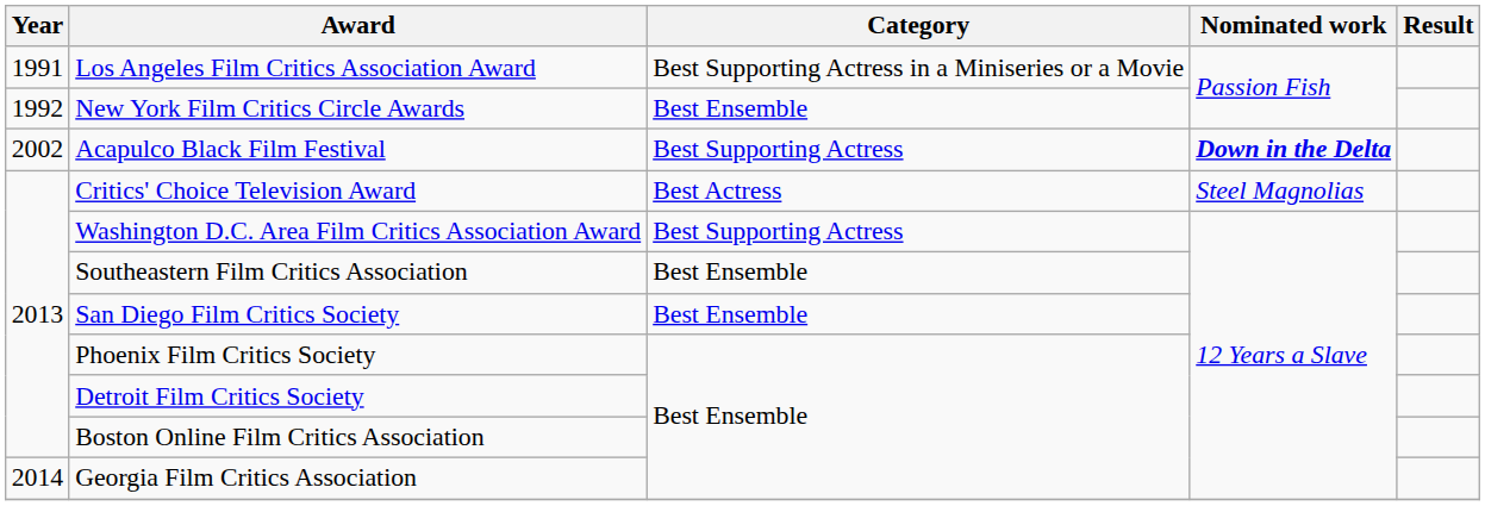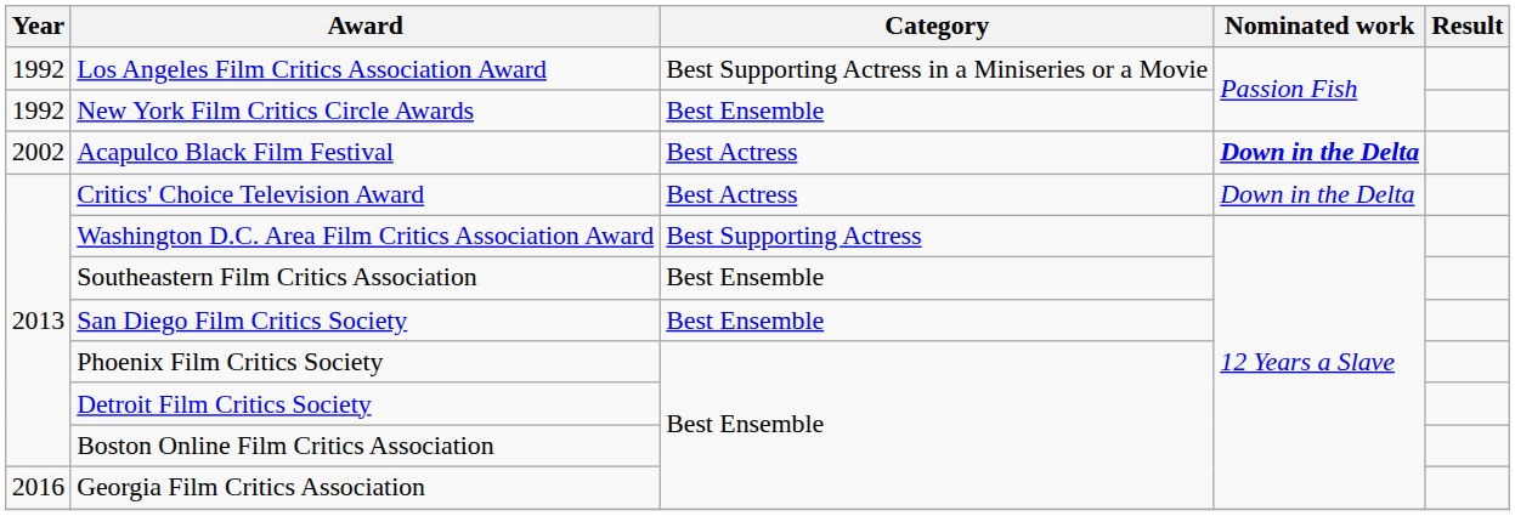 <table class="wikitable sortable">
 <tr>
 <th>Year</th>
 <th>Award</th>
 <th>Category</th>
 <th>Nominated work</th>
 <th>Result</th>
 </tr>
 <tr>
-<td>1991</td>
+<td>1992</td>
 <td><a href='#'>Los Angeles Film Critics Association Award</a></td>
 <td>Best Supporting Actress in a Miniseries or a Movie</td>
 <td rowspan="2"><em><a href='#'>Passion Fish</a></em></td>
 <td></td>
 </tr>
 <tr>
 <td>1992</td>
 <td><a href='#'>New York Film Critics Circle Awards</a></td>
 <td><a href='#'>Best Ensemble</a></td>
 <td></td>
 </tr>
 <tr>
 <td>2002</td>
 <td><a href='#'>Acapulco Black Film Festival</a></td>
-<td><a href='#'>Best Supporting Actress</a></td>
+<td><a href='#'>Best Actress</a></td>
 <td><strong><em><a href='#'>Down in the Delta</a></em></strong></td>
 <td></td>
 </tr>
 <tr>
 <td rowspan="7">2013</td>
 <td><a href='#'>Critics' Choice Television Award</a></td>
 <td><a href='#'>Best Actress</a></td>
-<td><em><a href='#'>Steel Magnolias</a></em></td>
+<td><em><a href='#'>Down in the Delta</a></em></td>
 <td></td>
 </tr>
 <tr>
 <td><a href='#'>Washington D.C. Area Film Critics Association Award</a></td>
 <td><a href='#'>Best Supporting Actress</a></td>
 <td rowspan="7"><em><a href='#'>12 Years a Slave</a></em></td>
 <td></td>
 </tr>
 <tr>
 <td>Southeastern Film Critics Association</td>
 <td>Best Ensemble</td>
 <td></td>
 </tr>
 <tr>
 <td><a href='#'>San Diego Film Critics Society</a></td>
 <td><a href='#'>Best Ensemble</a></td>
 <td></td>
 </tr>
 <tr>
 <td>Phoenix Film Critics Society</td>
 <td rowspan="4">Best Ensemble</td>
 <td></td>
 </tr>
 <tr>
 <td><a href='#'>Detroit Film Critics Society</a></td>
 <td></td>
 </tr>
 <tr>
 <td>Boston Online Film Critics Association</td>
 <td></td>
 </tr>
 <tr>
-<td>2014</td>
+<td>2016</td>
 <td>Georgia Film Critics Association</td>
 <td></td>
 </tr>
 <tr>
 </tr>
 </table>
